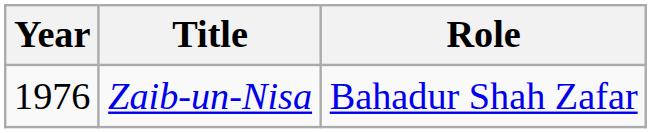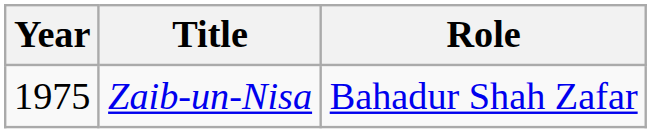 <table class="wikitable">
 <tr>
 <th>Year</th>
 <th>Title</th>
 <th>Role</th>
 </tr>
 <tr>
-<td>1976</td>
+<td>1975</td>
 <td><a href='#'><em>Zaib-un-Nisa</em></a></td>
 <td><a href='#'>Bahadur Shah Zafar</a></td>
 </tr>
 </table>
